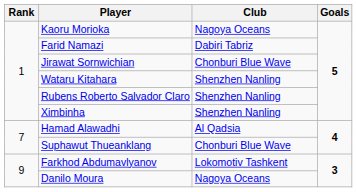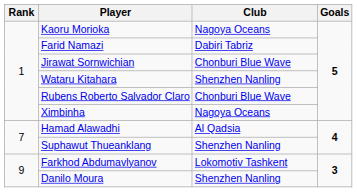 <table class="wikitable" style="text-align: center; font-size: 90%;">
 <tr>
 <th width="40">Rank</th>
 <th>Player</th>
 <th width="165">Club</th>
 <th width="40">Goals</th>
 </tr>
 <tr>
 <td rowspan=6>1</td>
 <td style="text-align:left;"> <a href='#'>Kaoru Morioka</a></td>
 <td style="text-align:left;"> <a href='#'>Nagoya Oceans</a></td>
 <td rowspan=6><strong>5</strong></td>
 </tr>
 <tr>
 <td style="text-align:left;"> <a href='#'>Farid Namazi</a></td>
 <td style="text-align:left;"> <a href='#'>Dabiri Tabriz</a></td>
 </tr>
 <tr>
 <td style="text-align:left;"> <a href='#'>Jirawat Sornwichian</a></td>
 <td style="text-align:left;"> <a href='#'>Chonburi Blue Wave</a></td>
 </tr>
 <tr>
 <td style="text-align:left;"> <a href='#'>Wataru Kitahara</a></td>
 <td style="text-align:left;"> <a href='#'>Shenzhen Nanling</a></td>
 </tr>
 <tr>
 <td style="text-align:left;"> <a href='#'>Rubens Roberto Salvador Claro</a></td>
-<td style="text-align:left;"> <a href='#'>Shenzhen Nanling</a></td>
+<td style="text-align:left;"> <a href='#'>Chonburi Blue Wave</a></td>
 </tr>
 <tr>
 <td style="text-align:left;"> <a href='#'>Ximbinha</a></td>
-<td style="text-align:left;"> <a href='#'>Shenzhen Nanling</a></td>
+<td style="text-align:left;"> <a href='#'>Nagoya Oceans</a></td>
 </tr>
 <tr>
 <td rowspan=2>7</td>
 <td style="text-align:left;"> <a href='#'>Hamad Alawadhi</a></td>
 <td style="text-align:left;"> <a href='#'>Al Qadsia</a></td>
 <td rowspan=2><strong>4</strong></td>
 </tr>
 <tr>
 <td style="text-align:left;"> <a href='#'>Suphawut Thueanklang</a></td>
-<td style="text-align:left;"> <a href='#'>Chonburi Blue Wave</a></td>
+<td style="text-align:left;"> <a href='#'>Shenzhen Nanling</a></td>
 </tr>
 <tr>
 <td rowspan=2>9</td>
 <td style="text-align:left;"> <a href='#'>Farkhod Abdumavlyanov</a></td>
 <td style="text-align:left;"> <a href='#'>Lokomotiv Tashkent</a></td>
 <td rowspan=2><strong>3</strong></td>
 </tr>
 <tr>
 <td style="text-align:left;"> <a href='#'>Danilo Moura</a></td>
-<td style="text-align:left;"> <a href='#'>Nagoya Oceans</a></td>
+<td style="text-align:left;"> <a href='#'>Shenzhen Nanling</a></td>
 </tr>
 </table>
